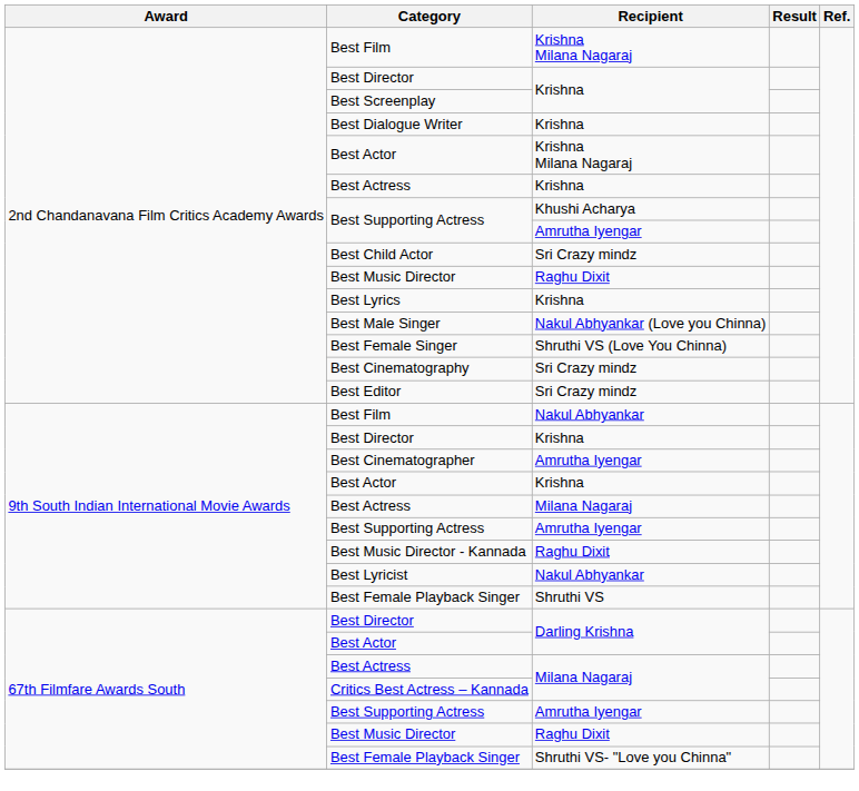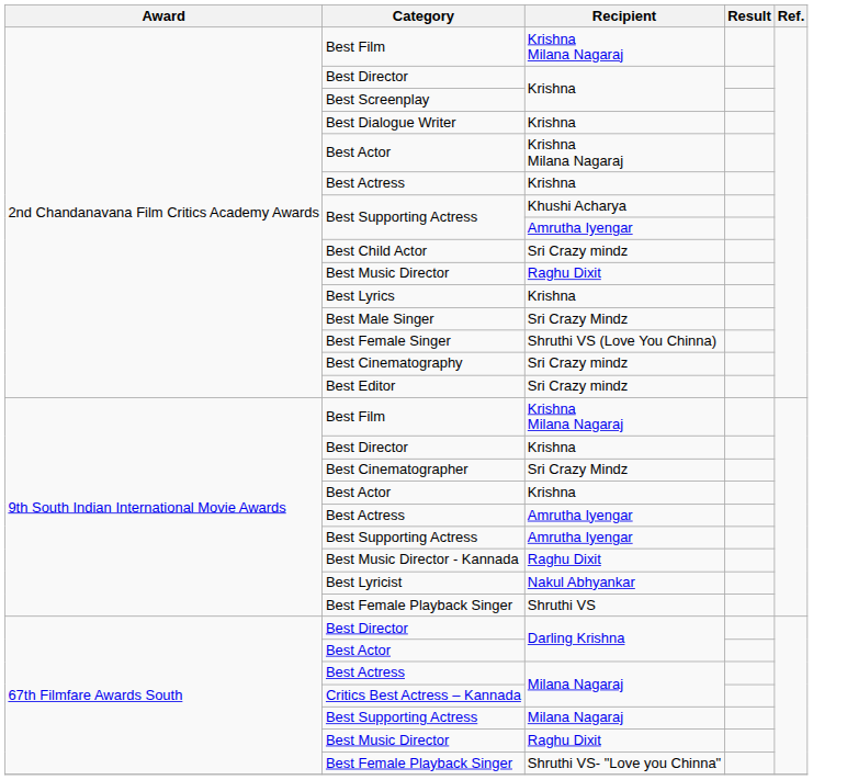 <table class=wikitable>
 <tr>
 <th>Award</th>
 <th>Category</th>
 <th>Recipient</th>
 <th>Result</th>
 <th>Ref.</th>
 </tr>
 <tr>
 <td rowspan=15>2nd Chandanavana Film Critics Academy Awards</td>
 <td>Best Film</td>
 <td><a href='#'>Krishna</a> <br><a href='#'>Milana Nagaraj</a></td>
 <td></td>
 <td rowspan=15><br><br></td>
 </tr>
 <tr>
 <td>Best Director</td>
 <td rowspan=2>Krishna</td>
 <td></td>
 </tr>
 <tr>
 <td>Best Screenplay</td>
 <td></td>
 </tr>
 <tr>
 <td>Best Dialogue Writer</td>
 <td>Krishna</td>
 <td></td>
 </tr>
 <tr>
 <td>Best Actor</td>
 <td>Krishna<br>Milana Nagaraj</td>
 <td></td>
 </tr>
 <tr>
 <td>Best Actress</td>
 <td>Krishna</td>
 <td></td>
 </tr>
 <tr>
 <td rowspan=2>Best Supporting Actress</td>
 <td>Khushi Acharya</td>
 <td></td>
 </tr>
 <tr>
 <td><a href='#'>Amrutha Iyengar</a></td>
 <td></td>
 </tr>
 <tr>
 <td>Best Child Actor</td>
 <td>Sri Crazy mindz</td>
 <td></td>
 </tr>
 <tr>
 <td>Best Music Director</td>
 <td><a href='#'>Raghu Dixit</a></td>
 <td></td>
 </tr>
 <tr>
 <td>Best Lyrics</td>
 <td>Krishna</td>
 <td></td>
 </tr>
 <tr>
 <td>Best Male Singer</td>
-<td><a href='#'>Nakul Abhyankar</a> (Love you Chinna)</td>
+<td>Sri Crazy Mindz</td>
 <td></td>
 </tr>
 <tr>
 <td>Best Female Singer</td>
 <td>Shruthi VS (Love You Chinna)</td>
 <td></td>
 </tr>
 <tr>
 <td>Best Cinematography</td>
 <td>Sri Crazy mindz</td>
 <td></td>
 </tr>
 <tr>
 <td>Best Editor</td>
 <td>Sri Crazy mindz</td>
 <td></td>
 </tr>
 <tr>
 <td rowspan=9><a href='#'>9th South Indian International Movie Awards</a></td>
 <td>Best Film</td>
-<td><a href='#'>Nakul Abhyankar</a></td>
+<td><a href='#'>Krishna</a> <br><a href='#'>Milana Nagaraj</a></td>
 <td></td>
 <td rowspan=9></td>
 </tr>
 <tr>
 <td>Best Director</td>
 <td>Krishna</td>
 <td></td>
 </tr>
 <tr>
 <td>Best Cinematographer</td>
-<td><a href='#'>Amrutha Iyengar</a></td>
+<td>Sri Crazy Mindz</td>
 <td></td>
 </tr>
 <tr>
 <td>Best Actor</td>
 <td>Krishna</td>
 <td></td>
 </tr>
 <tr>
 <td>Best Actress</td>
-<td><a href='#'>Milana Nagaraj</a></td>
+<td><a href='#'>Amrutha Iyengar</a></td>
 <td></td>
 </tr>
 <tr>
 <td>Best Supporting Actress</td>
 <td><a href='#'>Amrutha Iyengar</a></td>
 <td></td>
 </tr>
 <tr>
 <td>Best Music Director - Kannada</td>
 <td><a href='#'>Raghu Dixit</a></td>
 <td></td>
 </tr>
 <tr>
 <td>Best Lyricist</td>
 <td><a href='#'>Nakul Abhyankar</a></td>
 <td></td>
 </tr>
 <tr>
 <td>Best Female Playback Singer</td>
 <td>Shruthi VS</td>
 <td></td>
 </tr>
 <tr>
 <td rowspan=7><a href='#'>67th Filmfare Awards South</a></td>
 <td><a href='#'>Best Director</a></td>
 <td rowspan=2><a href='#'>Darling Krishna</a></td>
 <td></td>
 <td rowspan=7></td>
 </tr>
 <tr>
 <td><a href='#'>Best Actor</a></td>
 <td></td>
 </tr>
 <tr>
 <td><a href='#'>Best Actress</a></td>
 <td rowspan=2><a href='#'>Milana Nagaraj</a></td>
 <td></td>
 </tr>
 <tr>
 <td><a href='#'>Critics Best Actress – Kannada</a></td>
 <td></td>
 </tr>
 <tr>
 <td><a href='#'>Best Supporting Actress</a></td>
-<td><a href='#'>Amrutha Iyengar</a></td>
+<td><a href='#'>Milana Nagaraj</a></td>
 <td></td>
 </tr>
 <tr>
 <td><a href='#'>Best Music Director</a></td>
 <td><a href='#'>Raghu Dixit</a></td>
 <td></td>
 </tr>
 <tr>
 <td><a href='#'>Best Female Playback Singer</a></td>
 <td>Shruthi VS- "Love you Chinna"</td>
 <td></td>
 </tr>
 <tr>
 </tr>
 </table>
